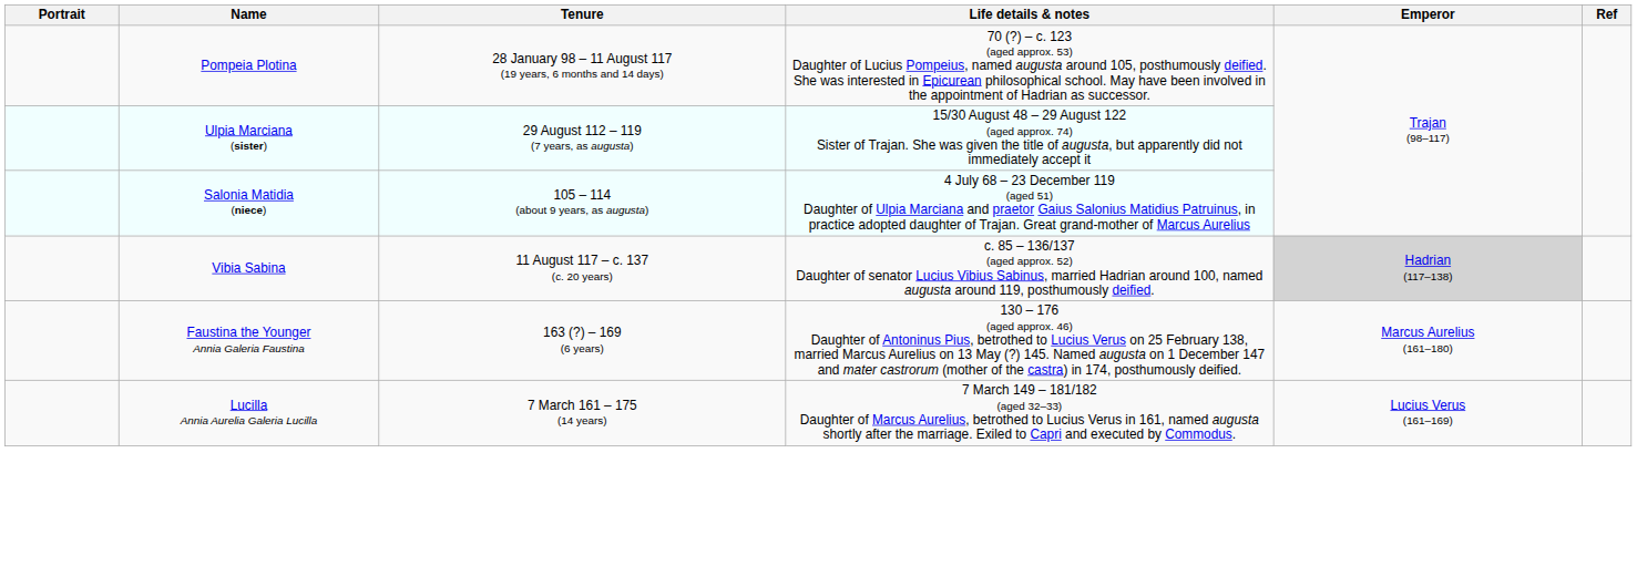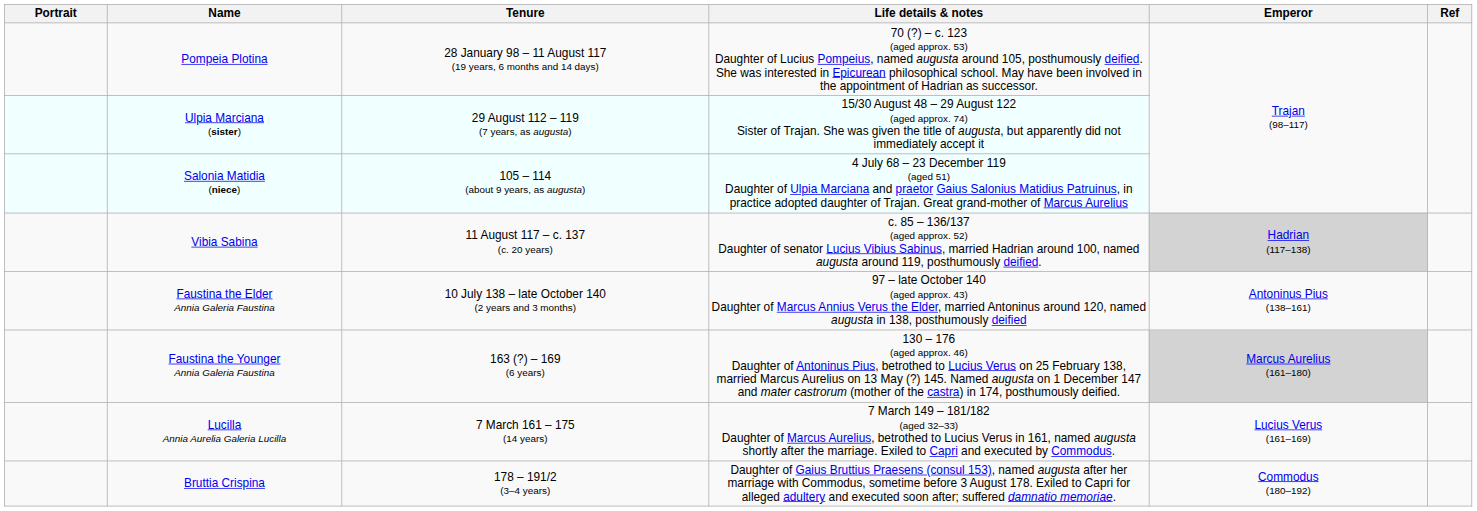 <table class="wikitable" style="width:100%; text-align:center;">
 <tr>
 <th width="7%">Portrait</th>
 <th width="16%">Name</th>
 <th width="25%">Tenure</th>
 <th width="30%">Life details & notes</th>
 <th width="19%">Emperor</th>
 <th width="3%">Ref</th>
 </tr>
 <tr>
 <td></td>
 <td><a href='#'>Pompeia Plotina</a></td>
 <td>28 January 98 – 11 August 117<br><small>(19 years, 6 months and 14 days)</small></td>
 <td> 70 (?) – c. 123<br><small>(aged approx. 53)</small><br>Daughter of Lucius <a href='#'>Pompeius</a>, named <em>augusta</em> around 105, posthumously <a href='#'>deified</a>. She was interested in <a href='#'>Epicurean</a> philosophical school. May have been involved in the appointment of Hadrian as successor.</td>
 <td rowspan="3"><a href='#'>Trajan</a><br><small>(98–117)</small></td>
 <td rowspan="3"><br></td>
 </tr>
 <tr>
 <td style="background:#F0FFFF;"></td>
 <td style="background:#F0FFFF;"><a href='#'>Ulpia Marciana</a><br><small>(<strong>sister</strong>)</small></td>
 <td style="background:#F0FFFF;">29 August 112 – 119<br><small>(7 years, as <em>augusta</em>)</small></td>
 <td style="background:#F0FFFF;">15/30 August  48 – 29 August 122<br><small>(aged approx. 74)</small><br>Sister of Trajan. She was given the title of <em>augusta</em>, but apparently did not immediately accept it</td>
 </tr>
 <tr>
 <td style="background:#F0FFFF;"></td>
 <td style="background:#F0FFFF;"><a href='#'>Salonia Matidia</a><br><small>(<strong>niece</strong>)</small></td>
 <td style="background:#F0FFFF;"> 105 – 114<br><small>(about 9 years, as <em>augusta</em>)</small></td>
 <td style="background:#F0FFFF;">4 July 68 – 23 December 119<br><small>(aged 51)</small><br>Daughter of <a href='#'>Ulpia Marciana</a> and <a href='#'>praetor</a> <a href='#'>Gaius Salonius Matidius Patruinus</a>, in practice adopted daughter of Trajan. Great grand-mother of <a href='#'>Marcus Aurelius</a></td>
 </tr>
 <tr>
 <td></td>
 <td><a href='#'>Vibia Sabina</a></td>
 <td>11 August 117 – c. 137<br><small>(c. 20 years)</small></td>
 <td>c. 85 – 136/137<br><small>(aged approx. 52)</small><br>Daughter of senator <a href='#'>Lucius Vibius Sabinus</a>, married Hadrian around 100, named <em>augusta</em> around 119, posthumously <a href='#'>deified</a>.</td>
 <td style="background: lightgrey;"><a href='#'>Hadrian</a><br><small>(117–138)</small></td>
 <td></td>
 </tr>
 <tr>
 <td></td>
+<td><a href='#'>Faustina the Elder</a><br><small><em>Annia Galeria Faustina</em></small></td>
+<td>10 July 138 – late October 140<br><small>(2 years and 3 months)</small></td>
+<td> 97 – late October 140<br><small>(aged approx. 43)</small><br>Daughter of <a href='#'>Marcus Annius Verus the Elder</a>, married Antoninus around 120, named <em>augusta</em> in 138, posthumously <a href='#'>deified</a></td>
+<td><a href='#'>Antoninus Pius</a><br><small>(138–161)</small></td>
+<td></td>
+</tr>
+<tr>
+<td></td>
 <td><a href='#'>Faustina the Younger</a><br><small><em>Annia Galeria Faustina</em></small></td>
 <td>163 (?) – 169<br><small>(6 years)</small></td>
 <td> 130 – 176<br><small>(aged approx. 46)</small><br>Daughter of <a href='#'>Antoninus Pius</a>, betrothed to <a href='#'>Lucius Verus</a> on 25 February 138, married Marcus Aurelius on 13 May (?) 145. Named <em>augusta</em> on 1 December 147 and <em>mater castrorum</em> (mother of the <a href='#'>castra</a>) in 174, posthumously deified.</td>
-<td><a href='#'>Marcus Aurelius</a><br><small>(161–180)</small></td>
+<td style="background: lightgrey;"><a href='#'>Marcus Aurelius</a><br><small>(161–180)</small></td>
 <td></td>
 </tr>
 <tr>
 <td></td>
 <td><a href='#'>Lucilla</a><br><small><em>Annia Aurelia Galeria Lucilla</em></small></td>
 <td>7 March 161 – 175<br><small>(14 years)</small></td>
 <td>7 March 149 – 181/182<br><small>(aged 32–33)</small><br>Daughter of <a href='#'>Marcus Aurelius</a>, betrothed to Lucius Verus in 161, named <em>augusta</em> shortly after the marriage. Exiled to <a href='#'>Capri</a> and executed by <a href='#'>Commodus</a>.</td>
 <td><a href='#'>Lucius Verus</a><br><small>(161–169)</small></td>
 <td></td>
 </tr>
+<tr>
+<td></td>
+<td><a href='#'>Bruttia Crispina</a></td>
+<td>178 – 191/2<br><small>(3–4 years)</small></td>
+<td>Daughter of <a href='#'>Gaius Bruttius Praesens (consul 153)</a>, named <em>augusta</em> after her marriage with Commodus, sometime before 3 August 178. Exiled to Capri for alleged <a href='#'>adultery</a> and executed soon after; suffered <em><a href='#'>damnatio memoriae</a></em>.</td>
+<td><a href='#'>Commodus</a><br><small>(180–192)</small></td>
+<td></td>
+</tr>
 </table>
